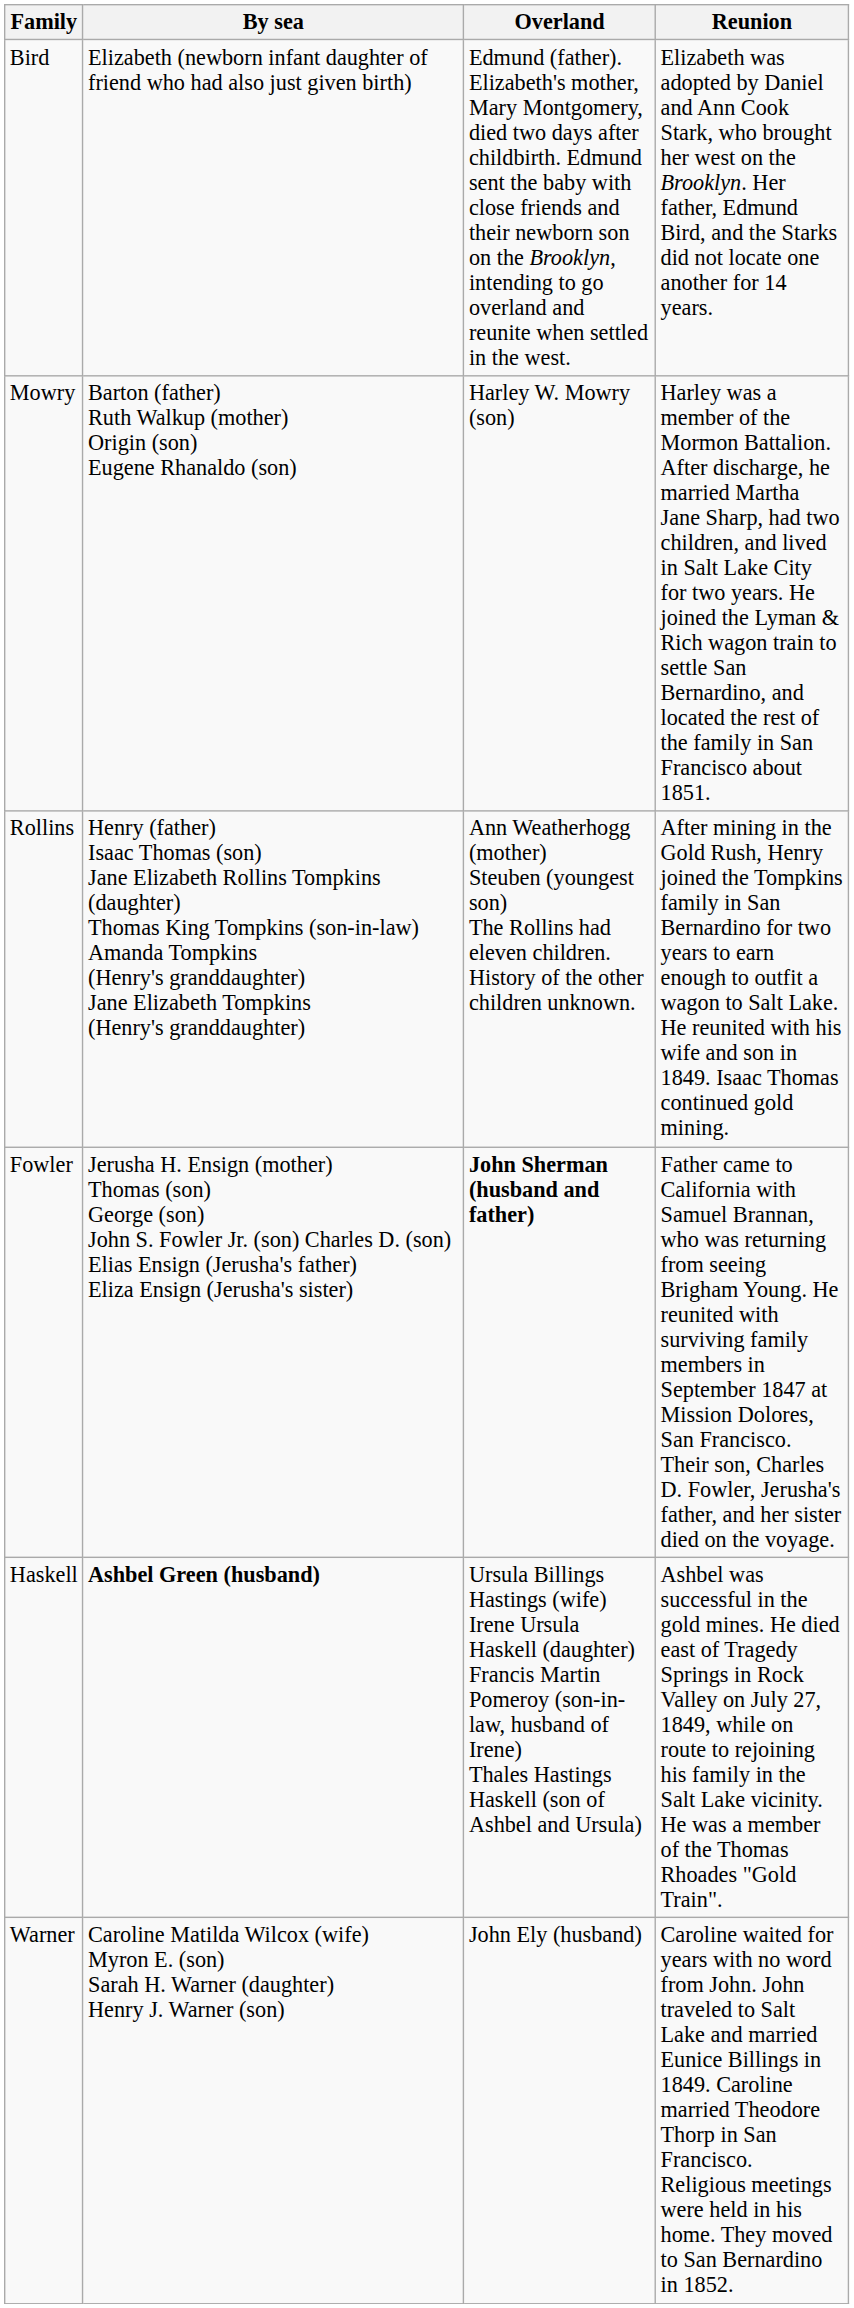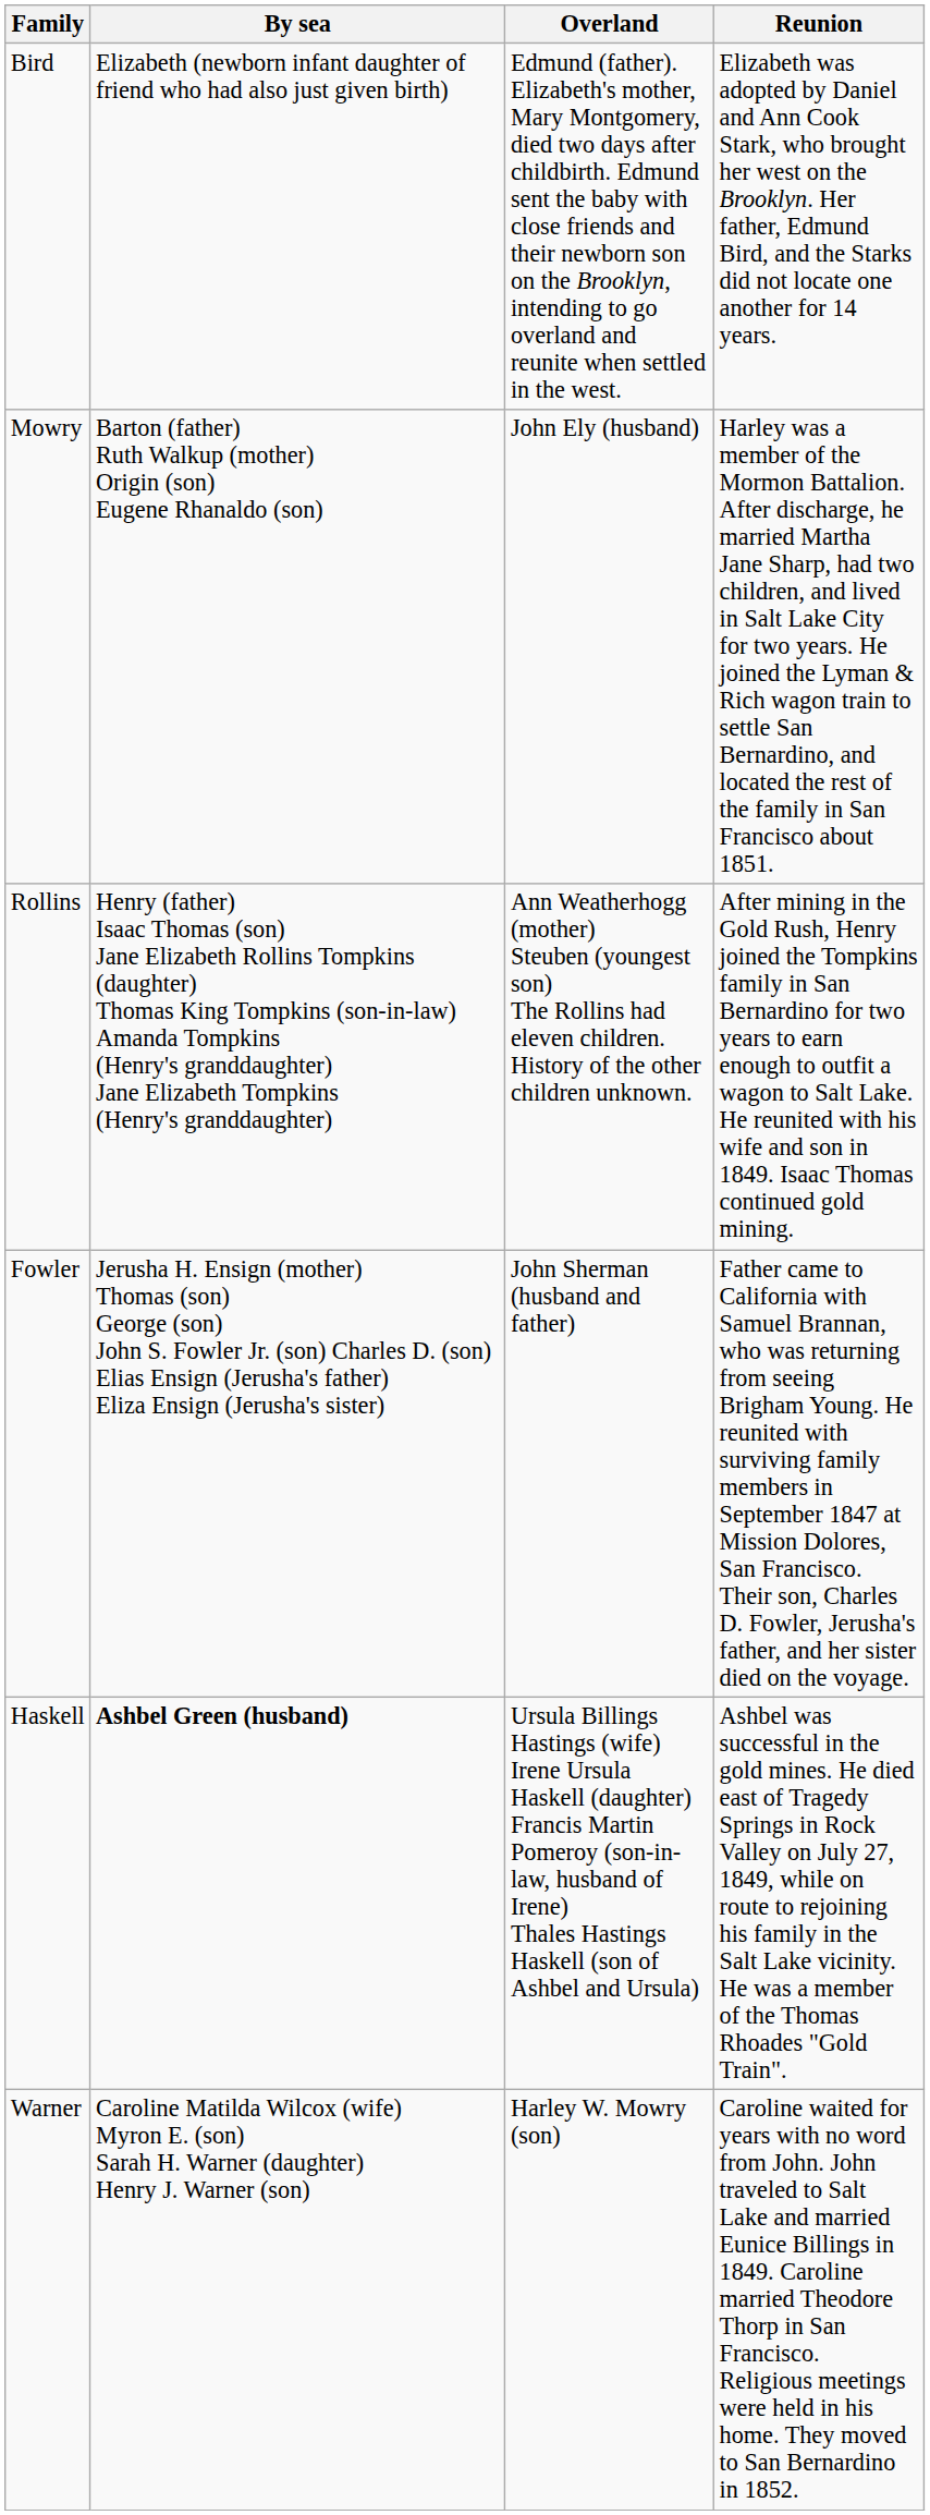 <table class="wikitable">
 <tr>
 <th>Family</th>
 <th>By sea</th>
 <th>Overland</th>
 <th>Reunion</th>
 </tr>
 <tr style="vertical-align: top;">
 <td>Bird</td>
 <td style="width: 200pt;">Elizabeth (newborn infant daughter of friend who had also just given birth)</td>
 <td>Edmund (father). Elizabeth's mother, Mary Montgomery, died two days after childbirth. Edmund sent the baby with close friends and their newborn son on the <em>Brooklyn</em>, intending to go overland and reunite when settled in the west.</td>
 <td>Elizabeth was adopted by Daniel and Ann Cook Stark, who brought her west on the <em>Brooklyn</em>. Her father, Edmund Bird, and the Starks did not locate one another for 14 years.</td>
 </tr>
 <tr style="vertical-align: top;">
 <td>Mowry</td>
 <td>Barton (father)<br>Ruth Walkup (mother)<br>Origin (son)<br>Eugene Rhanaldo (son)</td>
-<td>Harley W. Mowry (son)</td>
+<td>John Ely (husband)</td>
 <td>Harley was a member of the Mormon Battalion. After discharge, he married Martha Jane Sharp, had two children, and lived in Salt Lake City for two years. He joined the Lyman & Rich wagon train to settle San Bernardino, and located the rest of the family in San Francisco about 1851.</td>
 </tr>
 <tr style="vertical-align: top;">
 <td>Rollins</td>
 <td>Henry (father)<br>Isaac Thomas (son)<br>Jane Elizabeth Rollins Tompkins (daughter)<br>Thomas King Tompkins (son-in-law)<br>Amanda Tompkins<br>(Henry's granddaughter)<br>Jane Elizabeth Tompkins<br>(Henry's granddaughter)</td>
 <td>Ann Weatherhogg (mother)<br>Steuben (youngest son)<br>The Rollins had eleven children. History of the other children unknown.</td>
 <td>After mining in the Gold Rush, Henry joined the Tompkins family in San Bernardino for two years to earn enough to outfit a wagon to Salt Lake. He reunited with his wife and son in 1849. Isaac Thomas continued gold mining.</td>
 </tr>
 <tr style="vertical-align: top;">
 <td>Fowler</td>
 <td>Jerusha H. Ensign (mother)<br>Thomas (son)<br>George (son)<br>John S. Fowler Jr. (son) Charles D. (son)<br>Elias Ensign (Jerusha's father)<br>Eliza Ensign (Jerusha's sister)</td>
-<td><strong>John Sherman (husband and father)</strong></td>
+<td>John Sherman (husband and father)</td>
 <td>Father came to California with Samuel Brannan, who was returning from seeing Brigham Young. He reunited with surviving family members in September 1847 at Mission Dolores, San Francisco.<br>Their son, Charles D. Fowler, Jerusha's father, and her sister died on the voyage.</td>
 </tr>
 <tr style="vertical-align: top;">
 <td>Haskell</td>
 <td><strong>Ashbel Green (husband)</strong></td>
 <td>Ursula Billings Hastings (wife)<br>Irene Ursula Haskell (daughter)<br>Francis Martin Pomeroy (son-in-law, husband of Irene)<br>Thales Hastings Haskell (son of Ashbel and Ursula)</td>
 <td>Ashbel was successful in the gold mines. He died east of Tragedy Springs in Rock Valley on July 27, 1849, while on route to rejoining his family in the Salt Lake vicinity. He was a member of the Thomas Rhoades "Gold Train".</td>
 </tr>
 <tr style="vertical-align: top;">
 <td>Warner</td>
 <td>Caroline Matilda Wilcox (wife)<br>Myron E. (son)<br>Sarah H. Warner (daughter)<br>Henry J. Warner (son)</td>
-<td>John Ely (husband)</td>
+<td>Harley W. Mowry (son)</td>
 <td>Caroline waited for years with no word from John. John traveled to Salt Lake and married Eunice Billings in 1849. Caroline married Theodore Thorp in San Francisco. Religious meetings were held in his home. They moved to San Bernardino in 1852.</td>
 </tr>
 </table>
